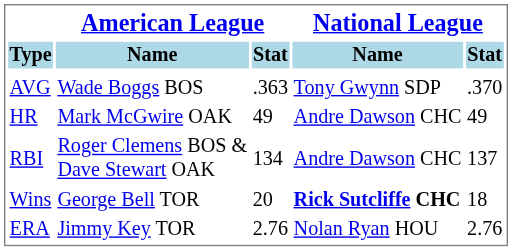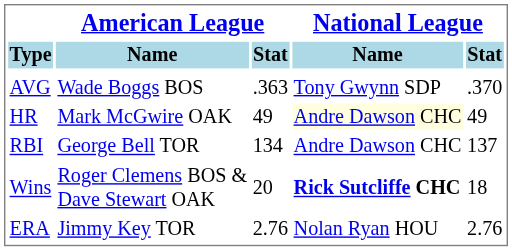 <table cellpadding="1" style="width:auto;font-size: 90%; border: 1px solid gray;">
 <tr align="center" style="font-size: larger;">
 <td> </td>
 <th colspan=2><a href='#'>American League</a></th>
 <th colspan=2><a href='#'>National League</a></th>
 </tr>
 <tr style="background:lightblue;">
 <th>Type</th>
 <th>Name</th>
 <th>Stat</th>
 <th>Name</th>
 <th>Stat</th>
 </tr>
 <tr align="center" style="vertical-align: middle;" style="background:lightblue;">
 </tr>
 <tr>
 <td><a href='#'>AVG</a></td>
 <td><a href='#'>Wade Boggs</a> BOS</td>
 <td>.363</td>
 <td><a href='#'>Tony Gwynn</a> SDP</td>
 <td>.370</td>
 </tr>
 <tr>
 <td><a href='#'>HR</a></td>
 <td><a href='#'>Mark McGwire</a> OAK</td>
 <td>49</td>
-<td><a href='#'>Andre Dawson</a> CHC</td>
+<td style="background: lightyellow;"><a href='#'>Andre Dawson</a> CHC</td>
 <td>49</td>
 </tr>
 <tr>
 <td><a href='#'>RBI</a></td>
-<td><a href='#'>Roger Clemens</a> BOS & <br> <a href='#'>Dave Stewart</a> OAK</td>
+<td><a href='#'>George Bell</a> TOR</td>
 <td>134</td>
 <td><a href='#'>Andre Dawson</a> CHC</td>
 <td>137</td>
 </tr>
 <tr>
 <td><a href='#'>Wins</a></td>
-<td><a href='#'>George Bell</a> TOR</td>
+<td><a href='#'>Roger Clemens</a> BOS & <br> <a href='#'>Dave Stewart</a> OAK</td>
 <td>20</td>
 <td><strong><a href='#'>Rick Sutcliffe</a> CHC</strong></td>
 <td>18</td>
 </tr>
 <tr>
 <td><a href='#'>ERA</a></td>
 <td><a href='#'>Jimmy Key</a> TOR</td>
 <td>2.76</td>
 <td><a href='#'>Nolan Ryan</a> HOU</td>
 <td>2.76</td>
 </tr>
 </table>
